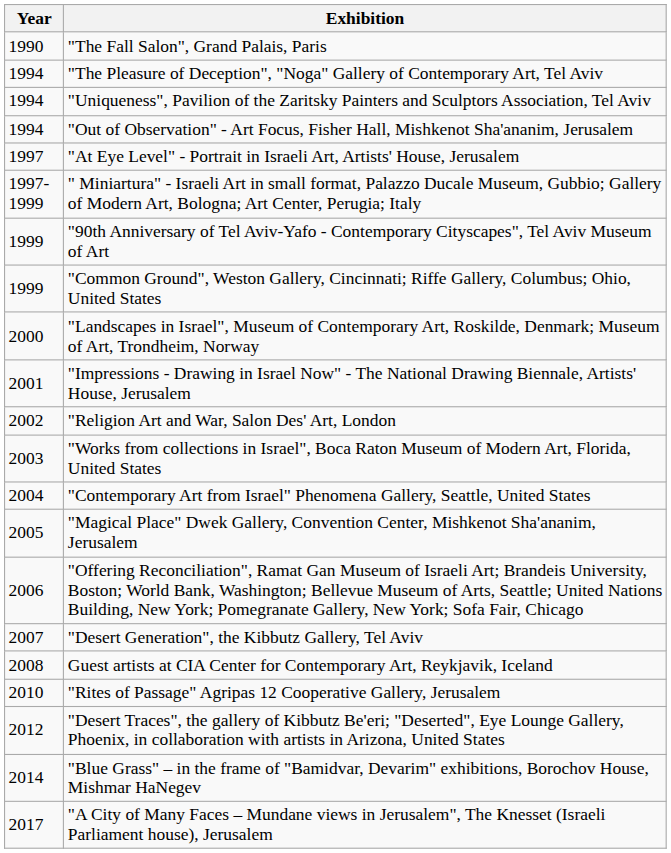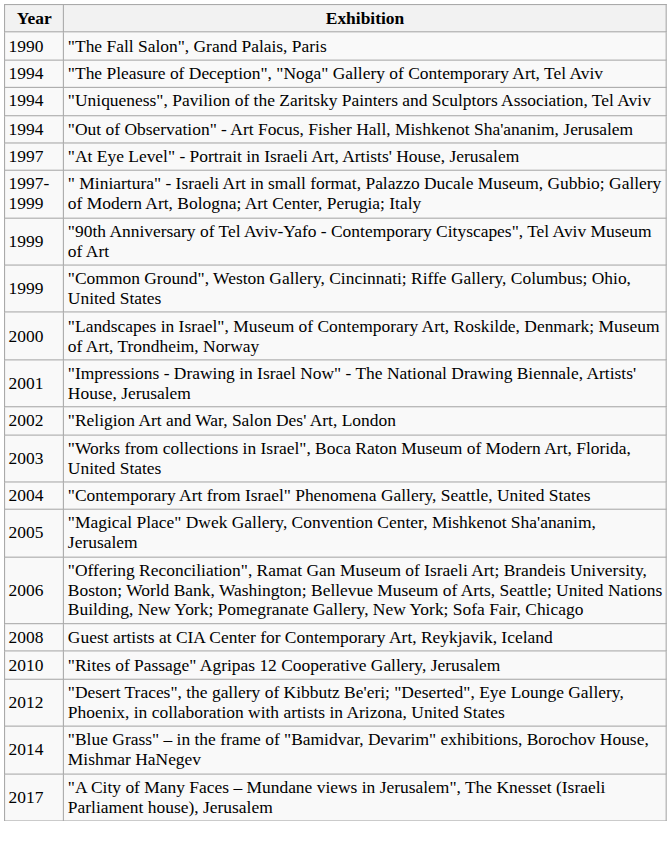 <table class="wikitable">
 <tr>
 <th>Year</th>
 <th>Exhibition</th>
 </tr>
 <tr>
 <td>1990</td>
 <td>"The Fall Salon", Grand Palais, Paris</td>
 </tr>
 <tr>
 <td>1994</td>
 <td>"The Pleasure of Deception", "Noga" Gallery of Contemporary Art, Tel Aviv</td>
 </tr>
 <tr>
 <td>1994</td>
 <td>"Uniqueness", Pavilion of the Zaritsky Painters and Sculptors Association, Tel Aviv</td>
 </tr>
 <tr>
 <td>1994</td>
 <td>"Out of Observation" - Art Focus, Fisher Hall, Mishkenot Sha'ananim, Jerusalem</td>
 </tr>
 <tr>
 <td>1997</td>
 <td>"At Eye Level" - Portrait in Israeli Art, Artists' House, Jerusalem</td>
 </tr>
 <tr>
 <td>1997-1999</td>
 <td>" Miniartura" - Israeli Art in small format, Palazzo Ducale Museum, Gubbio; Gallery of Modern Art, Bologna; Art Center, Perugia; Italy</td>
 </tr>
 <tr>
 <td>1999</td>
 <td>"90th Anniversary of Tel Aviv-Yafo - Contemporary Cityscapes", Tel Aviv Museum of Art</td>
 </tr>
 <tr>
 <td>1999</td>
 <td>"Common Ground", Weston Gallery, Cincinnati; Riffe Gallery, Columbus; Ohio, United States</td>
 </tr>
 <tr>
 <td>2000</td>
 <td>"Landscapes in Israel", Museum of Contemporary Art, Roskilde, Denmark; Museum of Art, Trondheim, Norway</td>
 </tr>
 <tr>
 <td>2001</td>
 <td>"Impressions - Drawing in Israel Now" - The National Drawing Biennale, Artists' House, Jerusalem</td>
 </tr>
 <tr>
 <td>2002</td>
 <td>"Religion Art and War, Salon Des' Art, London</td>
 </tr>
 <tr>
 <td>2003</td>
 <td>"Works from collections in Israel", Boca Raton Museum of Modern Art, Florida, United States</td>
 </tr>
 <tr>
 <td>2004</td>
 <td>"Contemporary Art from Israel" Phenomena Gallery, Seattle, United States</td>
 </tr>
 <tr>
 <td>2005</td>
 <td>"Magical Place" Dwek Gallery, Convention Center, Mishkenot Sha'ananim, Jerusalem</td>
 </tr>
 <tr>
 <td>2006</td>
 <td>"Offering Reconciliation", Ramat Gan Museum of Israeli Art; Brandeis University, Boston; World Bank, Washington; Bellevue Museum of Arts, Seattle; United Nations Building, New York; Pomegranate Gallery, New York; Sofa Fair, Chicago</td>
 </tr>
 <tr>
-<td>2007</td>
-<td>"Desert Generation", the Kibbutz Gallery, Tel Aviv</td>
-</tr>
-<tr>
 <td>2008</td>
 <td>Guest artists at CIA Center for Contemporary Art, Reykjavik, Iceland</td>
 </tr>
 <tr>
 <td>2010</td>
 <td>"Rites of Passage" Agripas 12 Cooperative Gallery, Jerusalem</td>
 </tr>
 <tr>
 <td>2012</td>
 <td>"Desert Traces", the gallery of Kibbutz Be'eri; "Deserted", Eye Lounge Gallery, Phoenix, in collaboration with artists in  Arizona, United States</td>
 </tr>
 <tr>
 <td>2014</td>
 <td>"Blue Grass" – in the frame of "Bamidvar, Devarim" exhibitions, Borochov House, Mishmar HaNegev</td>
 </tr>
 <tr>
 <td>2017</td>
 <td>"A City of Many Faces – Mundane views in Jerusalem", The Knesset (Israeli Parliament house), Jerusalem</td>
 </tr>
 </table>
